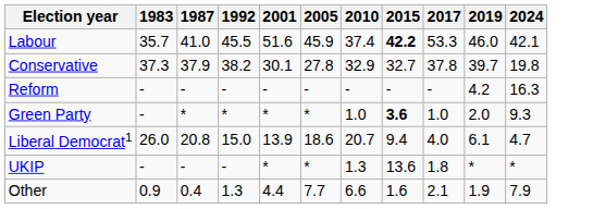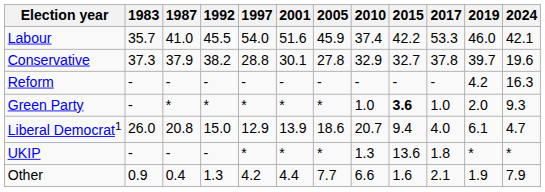 <table class="wikitable">
 <tr>
 <th>Election year</th>
 <th>1983</th>
 <th>1987</th>
 <th>1992</th>
+<th>1997</th>
 <th>2001</th>
 <th>2005</th>
 <th>2010</th>
 <th>2015</th>
 <th>2017</th>
 <th>2019</th>
 <th>2024</th>
 </tr>
 <tr>
 <td><a href='#'>Labour</a></td>
 <td>35.7</td>
 <td>41.0</td>
 <td>45.5</td>
+<td>54.0</td>
 <td>51.6</td>
 <td>45.9</td>
 <td>37.4</td>
-<td><strong>42.2</strong></td>
+<td>42.2</td>
 <td>53.3</td>
 <td>46.0</td>
 <td>42.1</td>
 </tr>
 <tr>
 <td><a href='#'>Conservative</a></td>
 <td>37.3</td>
 <td>37.9</td>
 <td>38.2</td>
+<td>28.8</td>
 <td>30.1</td>
 <td>27.8</td>
 <td>32.9</td>
 <td>32.7</td>
 <td>37.8</td>
 <td>39.7</td>
-<td>19.8</td>
+<td>19.6</td>
 </tr>
 <tr>
 <td><a href='#'>Reform</a></td>
+<td>-</td>
 <td>-</td>
 <td>-</td>
 <td>-</td>
 <td>-</td>
 <td>-</td>
 <td>-</td>
 <td>-</td>
 <td>-</td>
 <td>4.2</td>
 <td>16.3</td>
 </tr>
 <tr>
 <td><a href='#'>Green Party</a></td>
 <td>-</td>
 <td>*</td>
 <td>*</td>
 <td>*</td>
 <td>*</td>
+<td>*</td>
 <td>1.0</td>
 <td><strong>3.6</strong></td>
 <td>1.0</td>
 <td>2.0</td>
 <td>9.3</td>
 </tr>
 <tr>
 <td><a href='#'>Liberal Democrat</a><sup>1</sup></td>
 <td>26.0</td>
 <td>20.8</td>
 <td>15.0</td>
+<td>12.9</td>
 <td>13.9</td>
 <td>18.6</td>
 <td>20.7</td>
 <td>9.4</td>
 <td>4.0</td>
 <td>6.1</td>
 <td>4.7</td>
 </tr>
 <tr>
 <td><a href='#'>UKIP</a></td>
 <td>-</td>
 <td>-</td>
 <td>-</td>
 <td>*</td>
 <td>*</td>
+<td>*</td>
 <td>1.3</td>
 <td>13.6</td>
 <td>1.8</td>
 <td>*</td>
 <td>*</td>
 </tr>
 <tr>
 <td>Other</td>
 <td>0.9</td>
 <td>0.4</td>
 <td>1.3</td>
+<td>4.2</td>
 <td>4.4</td>
 <td>7.7</td>
 <td>6.6</td>
 <td>1.6</td>
 <td>2.1</td>
 <td>1.9</td>
 <td>7.9</td>
 </tr>
 </table>
